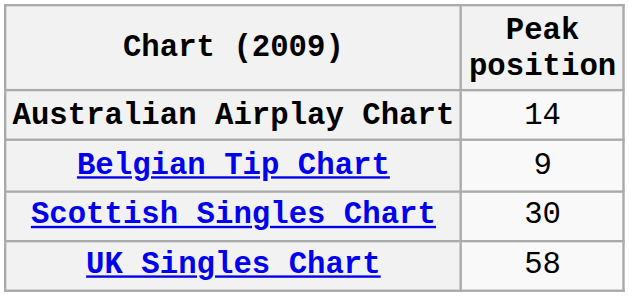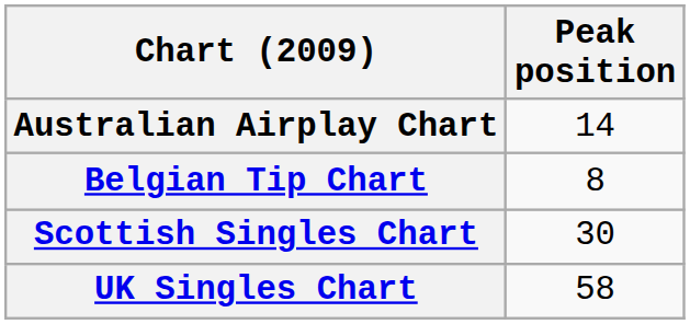 <table class="wikitable sortable plainrowheaders">
 <tr>
 <th scope="col">Chart (2009)</th>
 <th scope="col">Peak<br>position</th>
 </tr>
 <tr>
 <th scope="row">Australian Airplay Chart</th>
 <td align="center">14</td>
 </tr>
 <tr>
 <th scope="row"><a href='#'>Belgian Tip Chart</a></th>
-<td align="center">9</td>
+<td align="center">8</td>
 </tr>
 <tr>
 <th scope="row"><a href='#'>Scottish Singles Chart</a></th>
 <td align="center">30</td>
 </tr>
 <tr>
 <th scope="row"><a href='#'>UK Singles Chart</a></th>
 <td align="center">58</td>
 </tr>
 </table>
